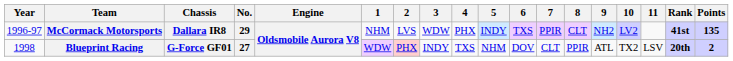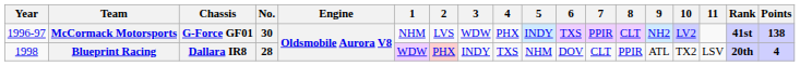 <table class="wikitable" style="text-align:center; font-size:90%">
 <tr>
 <th>Year</th>
 <th>Team</th>
 <th>Chassis</th>
 <th>No.</th>
 <th>Engine</th>
 <th>1</th>
 <th>2</th>
 <th>3</th>
 <th>4</th>
 <th>5</th>
 <th>6</th>
 <th>7</th>
 <th>8</th>
 <th>9</th>
 <th>10</th>
 <th>11</th>
 <th>Rank</th>
 <th>Points</th>
 </tr>
 <tr>
 <td><a href='#'>1996-97</a></td>
 <th><a href='#'>McCormack Motorsports</a></th>
-<th><a href='#'>Dallara</a> IR8</th>
-<th>29</th>
+<th><a href='#'>G-Force</a> GF01</th>
+<th>30</th>
 <th rowspan=2><a href='#'>Oldsmobile</a> <a href='#'>Aurora</a> <a href='#'>V8</a></th>
 <td><a href='#'>NHM</a></td>
 <td><a href='#'>LVS</a></td>
 <td><a href='#'>WDW</a></td>
 <td><a href='#'>PHX</a></td>
 <td style="background:#CFEAFF;"><a href='#'>INDY</a><br></td>
 <td style="background:#EFCFFF;"><a href='#'>TXS</a><br></td>
 <td style="background:#EFCFFF;"><a href='#'>PPIR</a><br></td>
 <td style="background:#EFCFFF;"><a href='#'>CLT</a><br></td>
 <td style="background:#CFEAFF;"><a href='#'>NH2</a><br></td>
 <td style="background:#CFCFFF;"><a href='#'>LV2</a><br></td>
 <td></td>
 <td style="background:#CFCFFF;"><strong>41st</strong></td>
-<td style="background:#CFCFFF;"><strong>135</strong></td>
+<td style="background:#CFCFFF;"><strong>138</strong></td>
 </tr>
 <tr>
 <td><a href='#'>1998</a></td>
 <th><a href='#'>Blueprint Racing</a></th>
-<th><a href='#'>G-Force</a> GF01</th>
-<th>27</th>
+<th><a href='#'>Dallara</a> IR8</th>
+<th>28</th>
 <td style="background:#EFCFFF;"><a href='#'>WDW</a><br></td>
 <td style="background:#FFCFCF;"><a href='#'>PHX</a><br></td>
 <td><a href='#'>INDY</a></td>
 <td><a href='#'>TXS</a></td>
 <td><a href='#'>NHM</a></td>
 <td><a href='#'>DOV</a></td>
 <td><a href='#'>CLT</a></td>
 <td><a href='#'>PPIR</a></td>
 <td>ATL</td>
 <td>TX2</td>
 <td>LSV</td>
 <td style="background:#CFCFFF;"><strong>20th</strong></td>
-<td style="background:#CFCFFF;"><strong>2</strong></td>
+<td style="background:#CFCFFF;"><strong>4</strong></td>
 </tr>
 </table>
